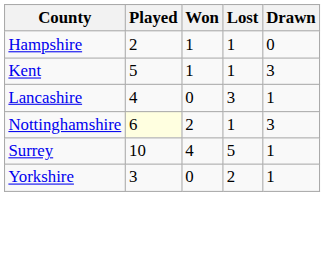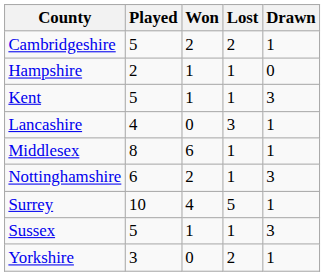 <table class="wikitable sortable">
 <tr>
 <th>County</th>
 <th>Played</th>
 <th>Won</th>
 <th>Lost</th>
 <th>Drawn</th>
+</tr>
+<tr>
+<td><a href='#'>Cambridgeshire</a></td>
+<td>5</td>
+<td>2</td>
+<td>2</td>
+<td>1</td>
 </tr>
 <tr>
 <td><a href='#'>Hampshire</a></td>
 <td>2</td>
 <td>1</td>
 <td>1</td>
 <td>0</td>
 </tr>
 <tr>
 <td><a href='#'>Kent</a></td>
 <td>5</td>
 <td>1</td>
 <td>1</td>
 <td>3</td>
 </tr>
 <tr>
 <td><a href='#'>Lancashire</a></td>
 <td>4</td>
 <td>0</td>
 <td>3</td>
 <td>1</td>
 </tr>
 <tr>
+<td><a href='#'>Middlesex</a></td>
+<td>8</td>
+<td>6</td>
+<td>1</td>
+<td>1</td>
+</tr>
+<tr>
 <td><a href='#'>Nottinghamshire</a></td>
-<td style="background: lightyellow;">6</td>
+<td>6</td>
 <td>2</td>
 <td>1</td>
 <td>3</td>
 </tr>
 <tr>
 <td><a href='#'>Surrey</a></td>
 <td>10</td>
 <td>4</td>
 <td>5</td>
 <td>1</td>
 </tr>
 <tr>
+<td><a href='#'>Sussex</a></td>
+<td>5</td>
+<td>1</td>
+<td>1</td>
+<td>3</td>
+</tr>
+<tr>
 <td><a href='#'>Yorkshire</a></td>
 <td>3</td>
 <td>0</td>
 <td>2</td>
 <td>1</td>
 </tr>
 </table>
